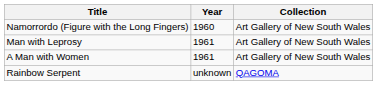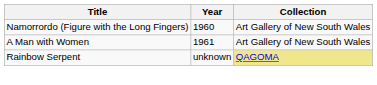 <table class="wikitable">
 <tr>
 <th>Title</th>
 <th>Year</th>
 <th>Collection</th>
 </tr>
 <tr>
 <td>Namorrordo (Figure with the Long Fingers)</td>
 <td>1960</td>
 <td>Art Gallery of New South Wales</td>
 </tr>
 <tr>
-<td>Man with Leprosy</td>
-<td>1961</td>
-<td>Art Gallery of New South Wales</td>
-</tr>
-<tr>
 <td>A Man with Women</td>
 <td> 1961</td>
 <td>Art Gallery of New South Wales</td>
 </tr>
 <tr>
 <td>Rainbow Serpent</td>
 <td>unknown</td>
-<td><a href='#'>QAGOMA</a></td>
+<td style="background: khaki;"><a href='#'>QAGOMA</a></td>
 </tr>
 </table>
